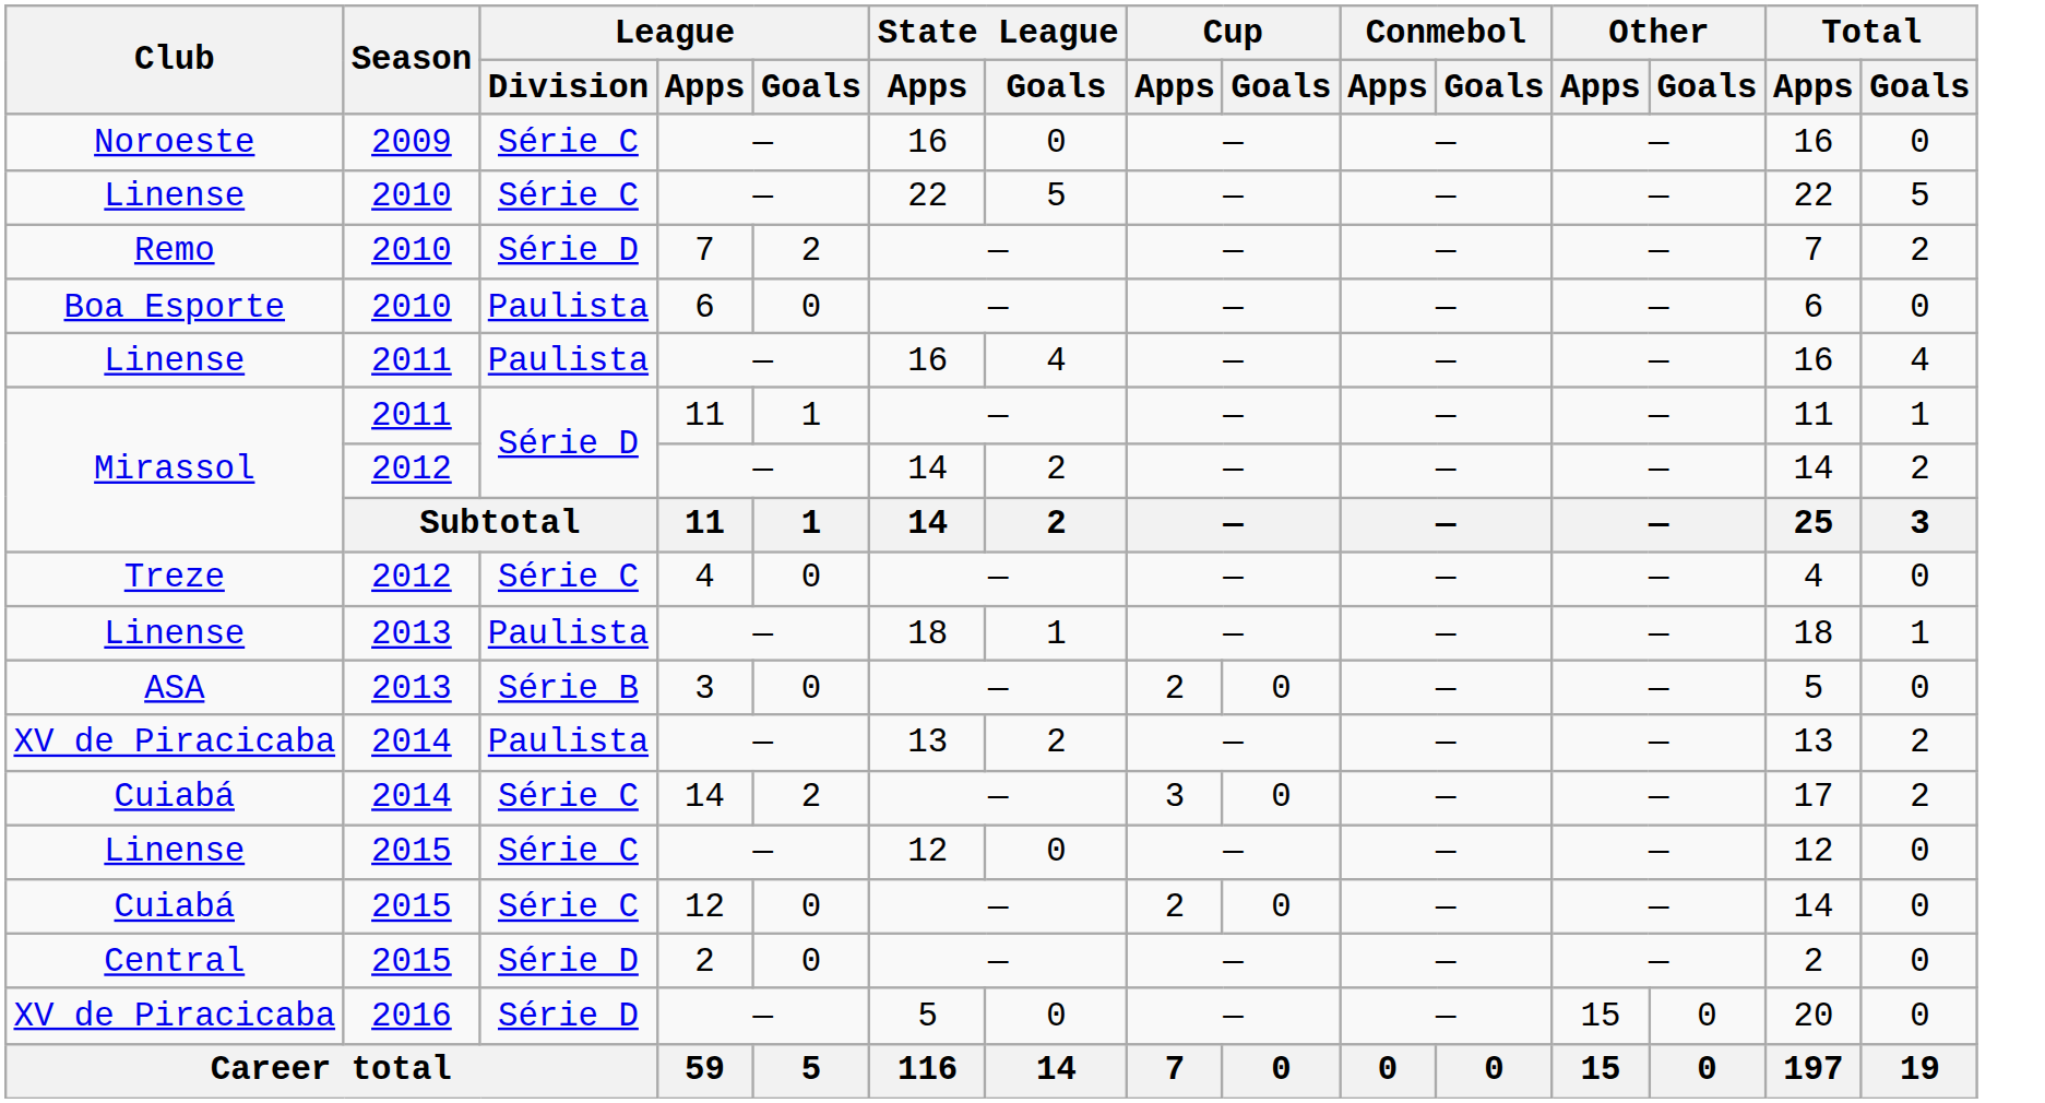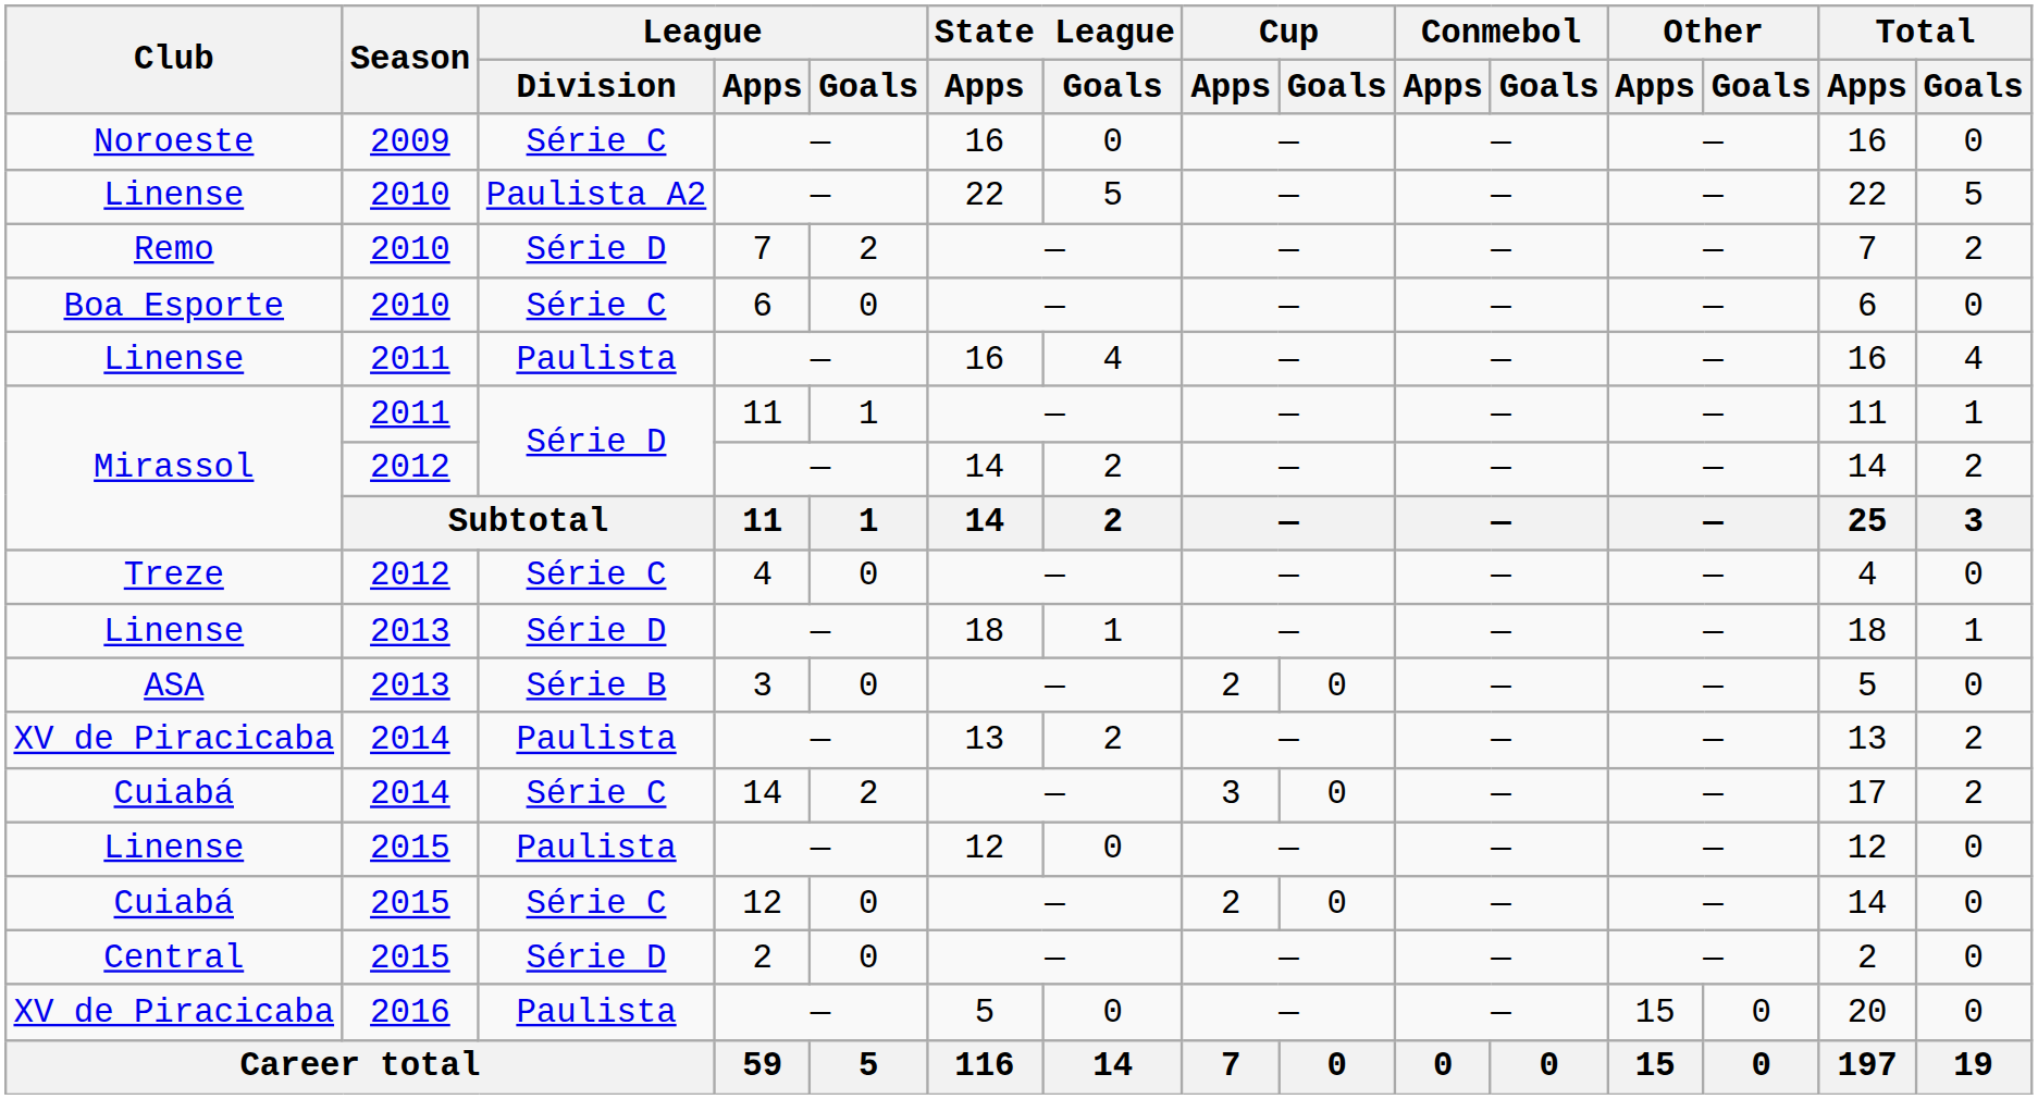 <table class="wikitable" style="text-align: center;">
 <tr>
 <th rowspan="2">Club</th>
 <th rowspan="2">Season</th>
 <th colspan="3">League</th>
 <th colspan="2">State League</th>
 <th colspan="2">Cup</th>
 <th colspan="2">Conmebol</th>
 <th colspan="2">Other</th>
 <th colspan="2">Total</th>
 </tr>
 <tr>
 <th>Division</th>
 <th>Apps</th>
 <th>Goals</th>
 <th>Apps</th>
 <th>Goals</th>
 <th>Apps</th>
 <th>Goals</th>
 <th>Apps</th>
 <th>Goals</th>
 <th>Apps</th>
 <th>Goals</th>
 <th>Apps</th>
 <th>Goals</th>
 </tr>
 <tr>
 <td valign="center"><a href='#'>Noroeste</a></td>
 <td><a href='#'>2009</a></td>
 <td><a href='#'>Série C</a></td>
 <td colspan="2">—</td>
 <td>16</td>
 <td>0</td>
 <td colspan="2">—</td>
 <td colspan="2">—</td>
 <td colspan="2">—</td>
 <td>16</td>
 <td>0</td>
 </tr>
 <tr>
 <td valign="center"><a href='#'>Linense</a></td>
 <td><a href='#'>2010</a></td>
-<td><a href='#'>Série C</a></td>
+<td><a href='#'>Paulista A2</a></td>
 <td colspan="2">—</td>
 <td>22</td>
 <td>5</td>
 <td colspan="2">—</td>
 <td colspan="2">—</td>
 <td colspan="2">—</td>
 <td>22</td>
 <td>5</td>
 </tr>
 <tr>
 <td valign="center"><a href='#'>Remo</a></td>
 <td><a href='#'>2010</a></td>
 <td><a href='#'>Série D</a></td>
 <td>7</td>
 <td>2</td>
 <td colspan="2">—</td>
 <td colspan="2">—</td>
 <td colspan="2">—</td>
 <td colspan="2">—</td>
 <td>7</td>
 <td>2</td>
 </tr>
 <tr>
 <td valign="center"><a href='#'>Boa Esporte</a></td>
 <td><a href='#'>2010</a></td>
-<td><a href='#'>Paulista</a></td>
+<td><a href='#'>Série C</a></td>
 <td>6</td>
 <td>0</td>
 <td colspan="2">—</td>
 <td colspan="2">—</td>
 <td colspan="2">—</td>
 <td colspan="2">—</td>
 <td>6</td>
 <td>0</td>
 </tr>
 <tr>
 <td valign="center"><a href='#'>Linense</a></td>
 <td><a href='#'>2011</a></td>
 <td><a href='#'>Paulista</a></td>
 <td colspan="2">—</td>
 <td>16</td>
 <td>4</td>
 <td colspan="2">—</td>
 <td colspan="2">—</td>
 <td colspan="2">—</td>
 <td>16</td>
 <td>4</td>
 </tr>
 <tr>
 <td rowspan=3 valign="center"><a href='#'>Mirassol</a></td>
 <td><a href='#'>2011</a></td>
 <td rowspan=2><a href='#'>Série D</a></td>
 <td>11</td>
 <td>1</td>
 <td colspan="2">—</td>
 <td colspan="2">—</td>
 <td colspan="2">—</td>
 <td colspan="2">—</td>
 <td>11</td>
 <td>1</td>
 </tr>
 <tr>
 <td><a href='#'>2012</a></td>
 <td colspan="2">—</td>
 <td>14</td>
 <td>2</td>
 <td colspan="2">—</td>
 <td colspan="2">—</td>
 <td colspan="2">—</td>
 <td>14</td>
 <td>2</td>
 </tr>
 <tr>
 <th colspan="2">Subtotal</th>
 <th>11</th>
 <th>1</th>
 <th>14</th>
 <th>2</th>
 <th colspan="2">—</th>
 <th colspan="2">—</th>
 <th colspan="2">—</th>
 <th>25</th>
 <th>3</th>
 </tr>
 <tr>
 <td valign="center"><a href='#'>Treze</a></td>
 <td><a href='#'>2012</a></td>
 <td><a href='#'>Série C</a></td>
 <td>4</td>
 <td>0</td>
 <td colspan="2">—</td>
 <td colspan="2">—</td>
 <td colspan="2">—</td>
 <td colspan="2">—</td>
 <td>4</td>
 <td>0</td>
 </tr>
 <tr>
 <td valign="center"><a href='#'>Linense</a></td>
 <td><a href='#'>2013</a></td>
-<td><a href='#'>Paulista</a></td>
+<td><a href='#'>Série D</a></td>
 <td colspan="2">—</td>
 <td>18</td>
 <td>1</td>
 <td colspan="2">—</td>
 <td colspan="2">—</td>
 <td colspan="2">—</td>
 <td>18</td>
 <td>1</td>
 </tr>
 <tr>
 <td valign="center"><a href='#'>ASA</a></td>
 <td><a href='#'>2013</a></td>
 <td><a href='#'>Série B</a></td>
 <td>3</td>
 <td>0</td>
 <td colspan="2">—</td>
 <td>2</td>
 <td>0</td>
 <td colspan="2">—</td>
 <td colspan="2">—</td>
 <td>5</td>
 <td>0</td>
 </tr>
 <tr>
 <td valign="center"><a href='#'>XV de Piracicaba</a></td>
 <td><a href='#'>2014</a></td>
 <td><a href='#'>Paulista</a></td>
 <td colspan="2">—</td>
 <td>13</td>
 <td>2</td>
 <td colspan="2">—</td>
 <td colspan="2">—</td>
 <td colspan="2">—</td>
 <td>13</td>
 <td>2</td>
 </tr>
 <tr>
 <td valign="center"><a href='#'>Cuiabá</a></td>
 <td><a href='#'>2014</a></td>
 <td><a href='#'>Série C</a></td>
 <td>14</td>
 <td>2</td>
 <td colspan="2">—</td>
 <td>3</td>
 <td>0</td>
 <td colspan="2">—</td>
 <td colspan="2">—</td>
 <td>17</td>
 <td>2</td>
 </tr>
 <tr>
 <td valign="center"><a href='#'>Linense</a></td>
 <td><a href='#'>2015</a></td>
-<td><a href='#'>Série C</a></td>
+<td><a href='#'>Paulista</a></td>
 <td colspan="2">—</td>
 <td>12</td>
 <td>0</td>
 <td colspan="2">—</td>
 <td colspan="2">—</td>
 <td colspan="2">—</td>
 <td>12</td>
 <td>0</td>
 </tr>
 <tr>
 <td valign="center"><a href='#'>Cuiabá</a></td>
 <td><a href='#'>2015</a></td>
 <td><a href='#'>Série C</a></td>
 <td>12</td>
 <td>0</td>
 <td colspan="2">—</td>
 <td>2</td>
 <td>0</td>
 <td colspan="2">—</td>
 <td colspan="2">—</td>
 <td>14</td>
 <td>0</td>
 </tr>
 <tr>
 <td valign="center"><a href='#'>Central</a></td>
 <td><a href='#'>2015</a></td>
 <td><a href='#'>Série D</a></td>
 <td>2</td>
 <td>0</td>
 <td colspan="2">—</td>
 <td colspan="2">—</td>
 <td colspan="2">—</td>
 <td colspan="2">—</td>
 <td>2</td>
 <td>0</td>
 </tr>
 <tr>
 <td valign="center"><a href='#'>XV de Piracicaba</a></td>
 <td><a href='#'>2016</a></td>
-<td><a href='#'>Série D</a></td>
+<td><a href='#'>Paulista</a></td>
 <td colspan="2">—</td>
 <td>5</td>
 <td>0</td>
 <td colspan="2">—</td>
 <td colspan="2">—</td>
 <td>15</td>
 <td>0</td>
 <td>20</td>
 <td>0</td>
 </tr>
 <tr>
 <th colspan="3"><strong>Career total</strong></th>
 <th>59</th>
 <th>5</th>
 <th>116</th>
 <th>14</th>
 <th>7</th>
 <th>0</th>
 <th>0</th>
 <th>0</th>
 <th>15</th>
 <th>0</th>
 <th>197</th>
 <th>19</th>
 </tr>
 </table>
